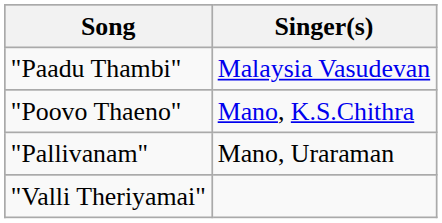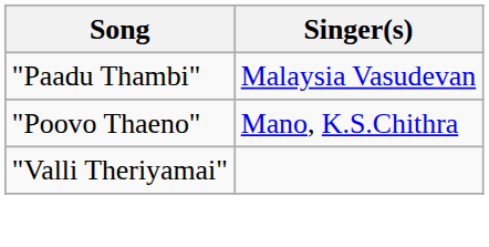 <table class="wikitable" style="font-size:95%;">
 <tr>
 <th>Song</th>
 <th>Singer(s)</th>
 </tr>
 <tr>
 <td>"Paadu Thambi"</td>
 <td><a href='#'>Malaysia Vasudevan</a></td>
 </tr>
 <tr>
 <td>"Poovo Thaeno"</td>
 <td><a href='#'>Mano</a>, <a href='#'>K.S.Chithra</a></td>
 </tr>
 <tr>
-<td>"Pallivanam"</td>
-<td>Mano, Uraraman</td>
-</tr>
-<tr>
 <td>"Valli Theriyamai"</td>
 <td></td>
 </tr>
 </table>
